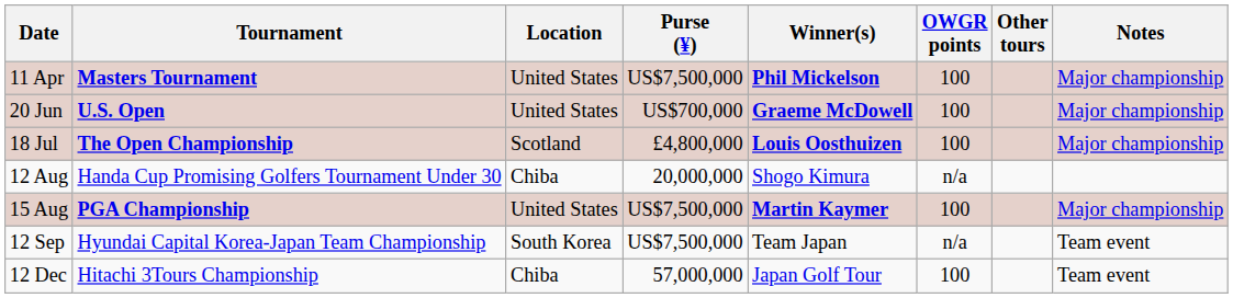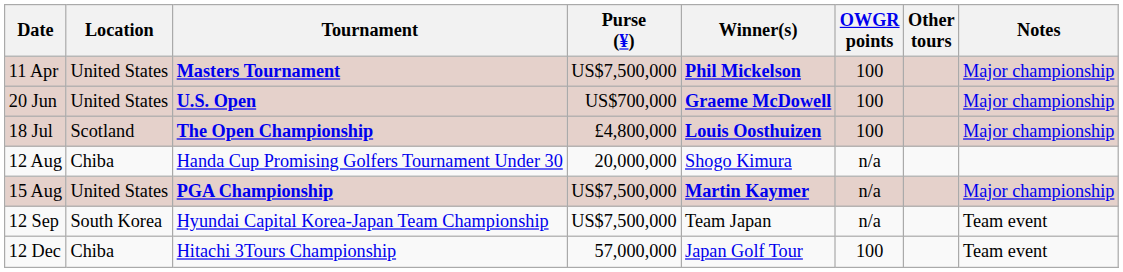 <table class="wikitable" style="font-size:95%">
 <tr>
 <th>Date</th>
+<th>Location</th>
 <th>Tournament</th>
-<th>Location</th>
 <th>Purse<br>(<a href='#'>¥</a>)</th>
 <th>Winner(s)</th>
 <th><a href='#'>OWGR</a><br>points</th>
 <th>Other<br>tours</th>
 <th>Notes</th>
 </tr>
 <tr style="background:#e5d1cb;">
 <td>11 Apr</td>
+<td>United States</td>
 <td><strong><a href='#'>Masters Tournament</a></strong></td>
-<td>United States</td>
 <td align=right>US$7,500,000</td>
 <td> <strong><a href='#'>Phil Mickelson</a></strong></td>
 <td align=center>100</td>
 <td></td>
 <td><a href='#'>Major championship</a></td>
 </tr>
 <tr style="background:#e5d1cb;">
 <td>20 Jun</td>
+<td>United States</td>
 <td><strong><a href='#'>U.S. Open</a></strong></td>
-<td>United States</td>
 <td align=right>US$700,000</td>
 <td> <strong><a href='#'>Graeme McDowell</a></strong></td>
 <td align=center>100</td>
 <td></td>
 <td><a href='#'>Major championship</a></td>
 </tr>
 <tr style="background:#e5d1cb;">
 <td>18 Jul</td>
+<td>Scotland</td>
 <td><strong><a href='#'>The Open Championship</a></strong></td>
-<td>Scotland</td>
 <td align=right>£4,800,000</td>
 <td> <strong><a href='#'>Louis Oosthuizen</a></strong></td>
 <td align=center>100</td>
 <td></td>
 <td><a href='#'>Major championship</a></td>
 </tr>
 <tr>
 <td>12 Aug</td>
+<td>Chiba</td>
 <td><a href='#'>Handa Cup Promising Golfers Tournament Under 30</a></td>
-<td>Chiba</td>
 <td align=right>20,000,000</td>
 <td> <a href='#'>Shogo Kimura</a></td>
 <td align=center>n/a</td>
 <td></td>
 <td></td>
 </tr>
 <tr style="background:#e5d1cb;">
 <td>15 Aug</td>
+<td>United States</td>
 <td><strong><a href='#'>PGA Championship</a></strong></td>
-<td>United States</td>
 <td align=right>US$7,500,000</td>
 <td> <strong><a href='#'>Martin Kaymer</a></strong></td>
-<td align=center>100</td>
+<td align=center>n/a</td>
 <td></td>
 <td><a href='#'>Major championship</a></td>
 </tr>
 <tr>
 <td>12 Sep</td>
+<td>South Korea</td>
 <td><a href='#'>Hyundai Capital Korea-Japan Team Championship</a></td>
-<td>South Korea</td>
 <td align=right>US$7,500,000</td>
 <td> Team Japan</td>
 <td align=center>n/a</td>
 <td></td>
 <td>Team event</td>
 </tr>
 <tr>
 <td>12 Dec</td>
+<td>Chiba</td>
 <td><a href='#'>Hitachi 3Tours Championship</a></td>
-<td>Chiba</td>
 <td align=right>57,000,000</td>
 <td><a href='#'>Japan Golf Tour</a></td>
 <td align=center>100</td>
 <td></td>
 <td>Team event</td>
 </tr>
 </table>
